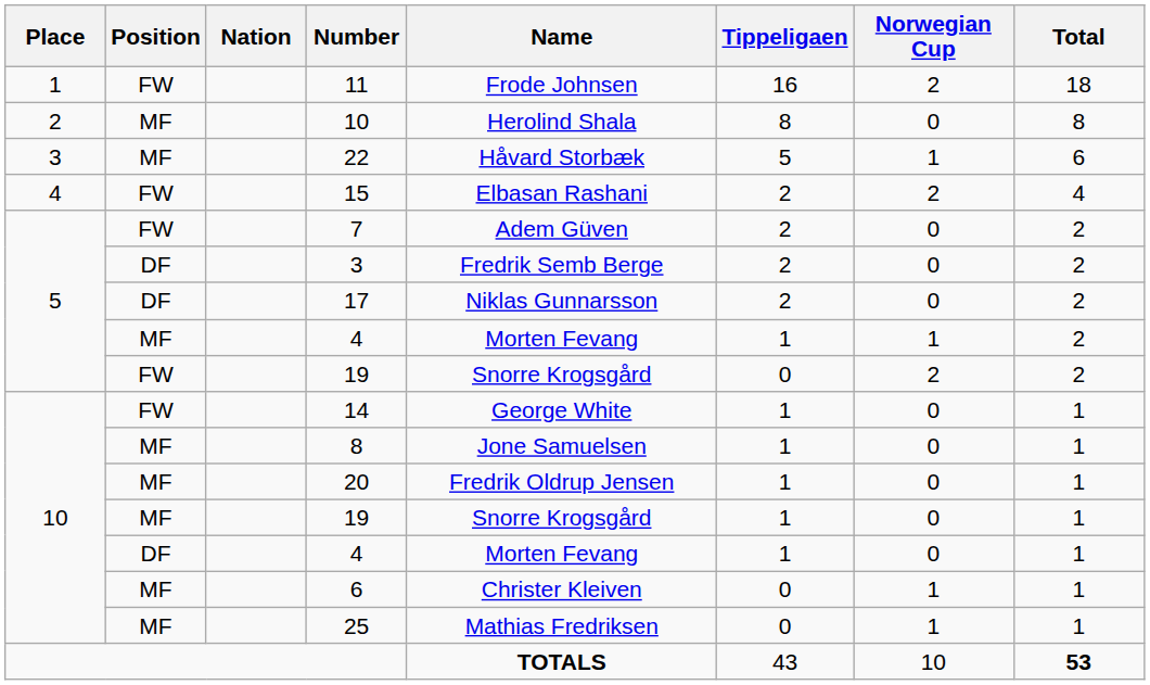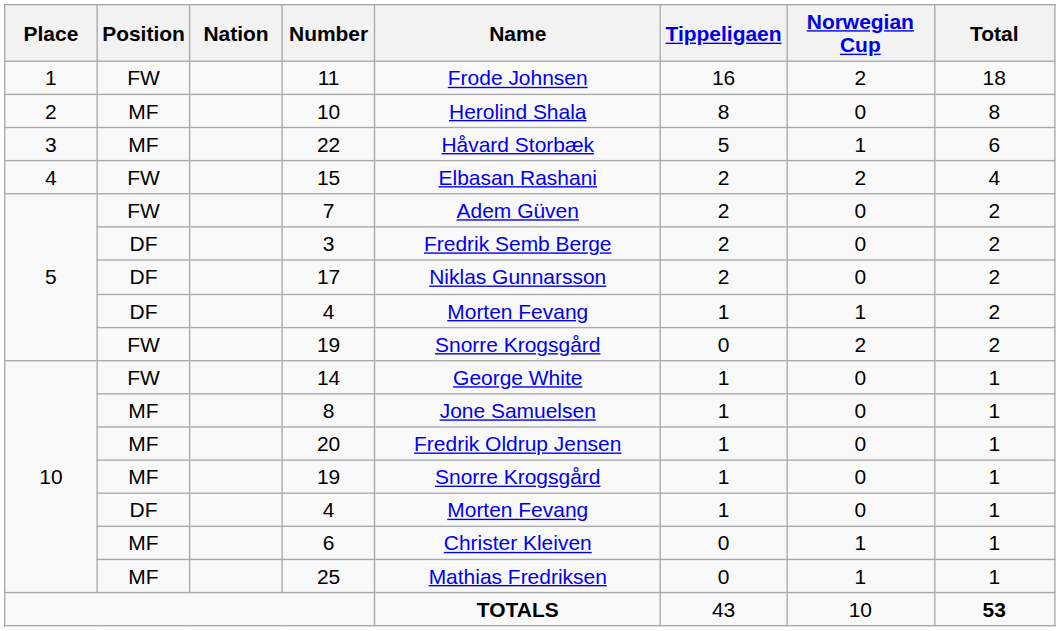 <table class="wikitable" style="font-size: 95%; text-align: center;">
 <tr>
 <th width=60>Place</th>
 <th width=60>Position</th>
 <th width=60>Nation</th>
 <th width=60>Number</th>
 <th width=200>Name</th>
 <th width=80><a href='#'>Tippeligaen</a></th>
 <th width=100><a href='#'>Norwegian Cup</a></th>
 <th width=80><strong>Total</strong></th>
 </tr>
 <tr>
 <td>1</td>
 <td>FW</td>
 <td></td>
 <td>11</td>
 <td><a href='#'>Frode Johnsen</a></td>
 <td>16</td>
 <td>2</td>
 <td>18</td>
 </tr>
 <tr>
 <td>2</td>
 <td>MF</td>
 <td></td>
 <td>10</td>
 <td><a href='#'>Herolind Shala</a></td>
 <td>8</td>
 <td>0</td>
 <td>8</td>
 </tr>
 <tr>
 <td>3</td>
 <td>MF</td>
 <td></td>
 <td>22</td>
 <td><a href='#'>Håvard Storbæk</a></td>
 <td>5</td>
 <td>1</td>
 <td>6</td>
 </tr>
 <tr>
 <td>4</td>
 <td>FW</td>
 <td></td>
 <td>15</td>
 <td><a href='#'>Elbasan Rashani</a></td>
 <td>2</td>
 <td>2</td>
 <td>4</td>
 </tr>
 <tr>
 <td rowspan=5>5</td>
 <td>FW</td>
 <td></td>
 <td>7</td>
 <td><a href='#'>Adem Güven</a></td>
 <td>2</td>
 <td>0</td>
 <td>2</td>
 </tr>
 <tr>
 <td>DF</td>
 <td></td>
 <td>3</td>
 <td><a href='#'>Fredrik Semb Berge</a></td>
 <td>2</td>
 <td>0</td>
 <td>2</td>
 </tr>
 <tr>
 <td>DF</td>
 <td></td>
 <td>17</td>
 <td><a href='#'>Niklas Gunnarsson</a></td>
 <td>2</td>
 <td>0</td>
 <td>2</td>
 </tr>
 <tr>
-<td>MF</td>
+<td>DF</td>
 <td></td>
 <td>4</td>
 <td><a href='#'>Morten Fevang</a></td>
 <td>1</td>
 <td>1</td>
 <td>2</td>
 </tr>
 <tr>
 <td>FW</td>
 <td></td>
 <td>19</td>
 <td><a href='#'>Snorre Krogsgård</a></td>
 <td>0</td>
 <td>2</td>
 <td>2</td>
 </tr>
 <tr>
 <td rowspan=7>10</td>
 <td>FW</td>
 <td></td>
 <td>14</td>
 <td><a href='#'>George White</a></td>
 <td>1</td>
 <td>0</td>
 <td>1</td>
 </tr>
 <tr>
 <td>MF</td>
 <td></td>
 <td>8</td>
 <td><a href='#'>Jone Samuelsen</a></td>
 <td>1</td>
 <td>0</td>
 <td>1</td>
 </tr>
 <tr>
 <td>MF</td>
 <td></td>
 <td>20</td>
 <td><a href='#'>Fredrik Oldrup Jensen</a></td>
 <td>1</td>
 <td>0</td>
 <td>1</td>
 </tr>
 <tr>
 <td>MF</td>
 <td></td>
 <td>19</td>
 <td><a href='#'>Snorre Krogsgård</a></td>
 <td>1</td>
 <td>0</td>
 <td>1</td>
 </tr>
 <tr>
 <td>DF</td>
 <td></td>
 <td>4</td>
 <td><a href='#'>Morten Fevang</a></td>
 <td>1</td>
 <td>0</td>
 <td>1</td>
 </tr>
 <tr>
 <td>MF</td>
 <td></td>
 <td>6</td>
 <td><a href='#'>Christer Kleiven</a></td>
 <td>0</td>
 <td>1</td>
 <td>1</td>
 </tr>
 <tr>
 <td>MF</td>
 <td></td>
 <td>25</td>
 <td><a href='#'>Mathias Fredriksen</a></td>
 <td>0</td>
 <td>1</td>
 <td>1</td>
 </tr>
 <tr>
 <td colspan=4></td>
 <td><strong>TOTALS</strong></td>
 <td>43</td>
 <td>10</td>
 <td><strong>53</strong></td>
 </tr>
 </table>
